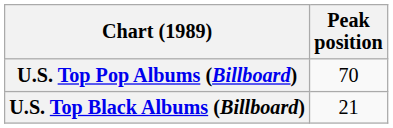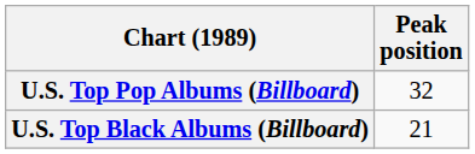 <table class="wikitable sortable plainrowheaders" style="text-align:center">
 <tr>
 <th scope="col">Chart (1989)</th>
 <th scope="col">Peak<br>position</th>
 </tr>
 <tr>
 <th scope="row">U.S. <a href='#'>Top Pop Albums</a> (<em><a href='#'>Billboard</a></em>)</th>
-<td>70</td>
+<td>32</td>
 </tr>
 <tr>
 <th scope="row">U.S. <a href='#'>Top Black Albums</a> (<em>Billboard</em>)</th>
 <td>21</td>
 </tr>
 </table>
